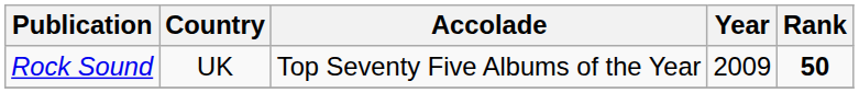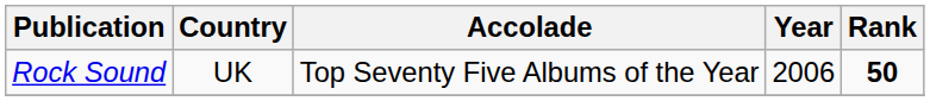 <table class="wikitable sortable">
 <tr>
 <th>Publication</th>
 <th>Country</th>
 <th>Accolade</th>
 <th>Year</th>
 <th>Rank</th>
 </tr>
 <tr>
 <td><em><a href='#'>Rock Sound</a></em></td>
 <td align="center">UK</td>
 <td>Top Seventy Five Albums of the Year</td>
-<td>2009</td>
+<td>2006</td>
 <td align="center"><strong>50</strong></td>
 </tr>
 <tr>
 </tr>
 </table>
